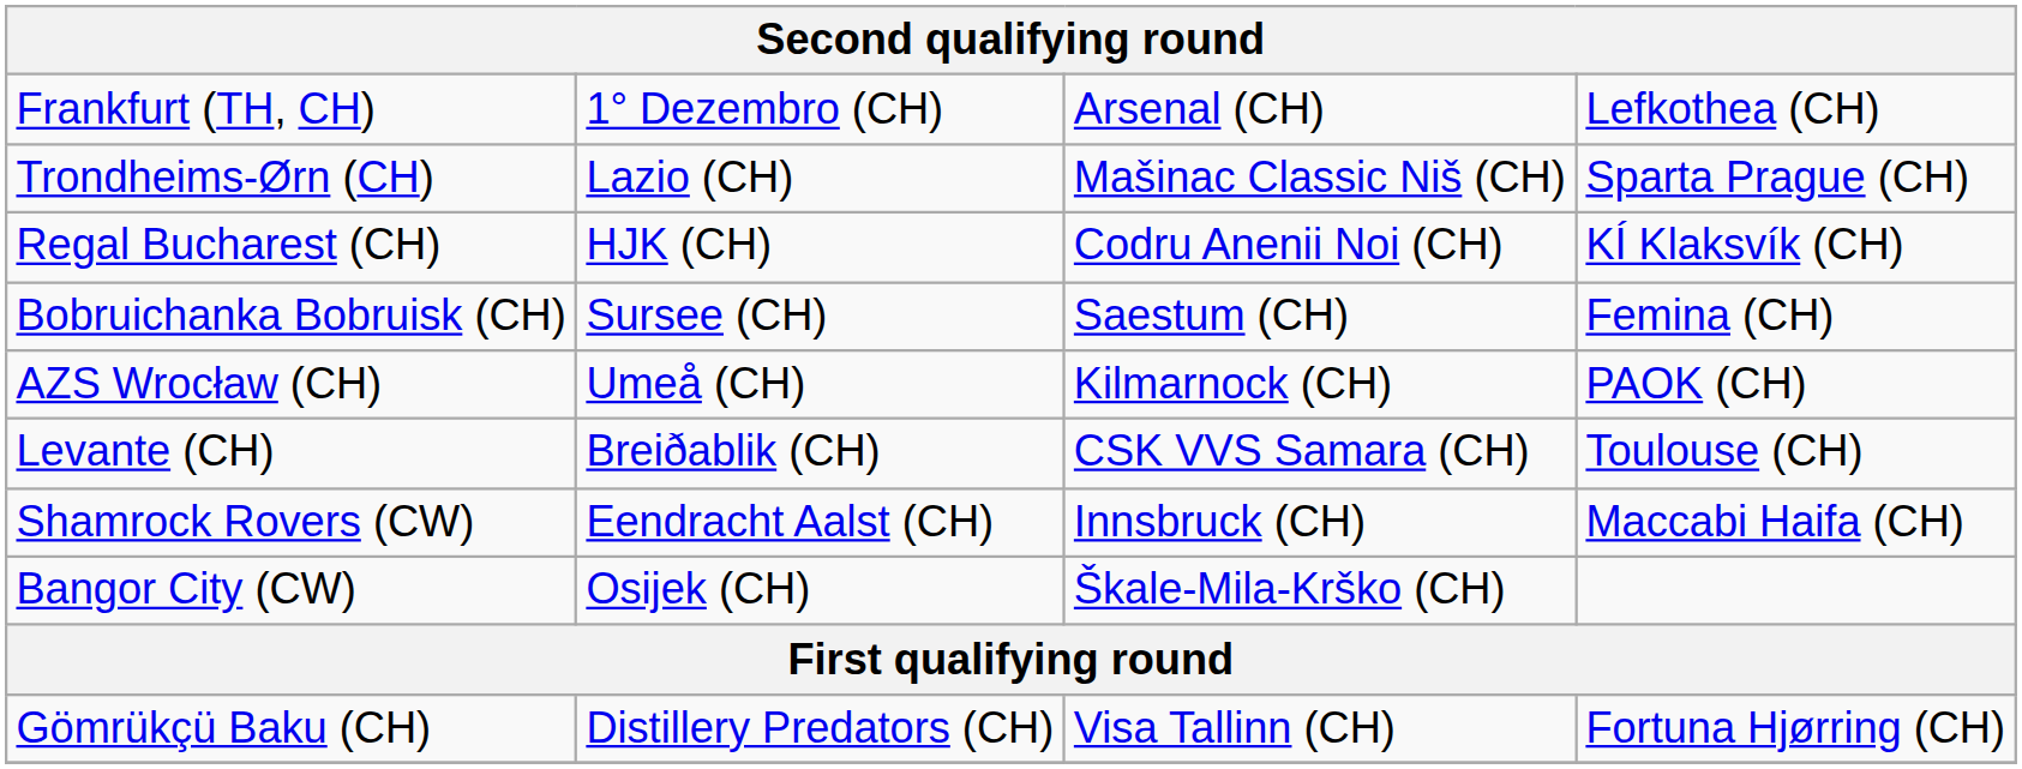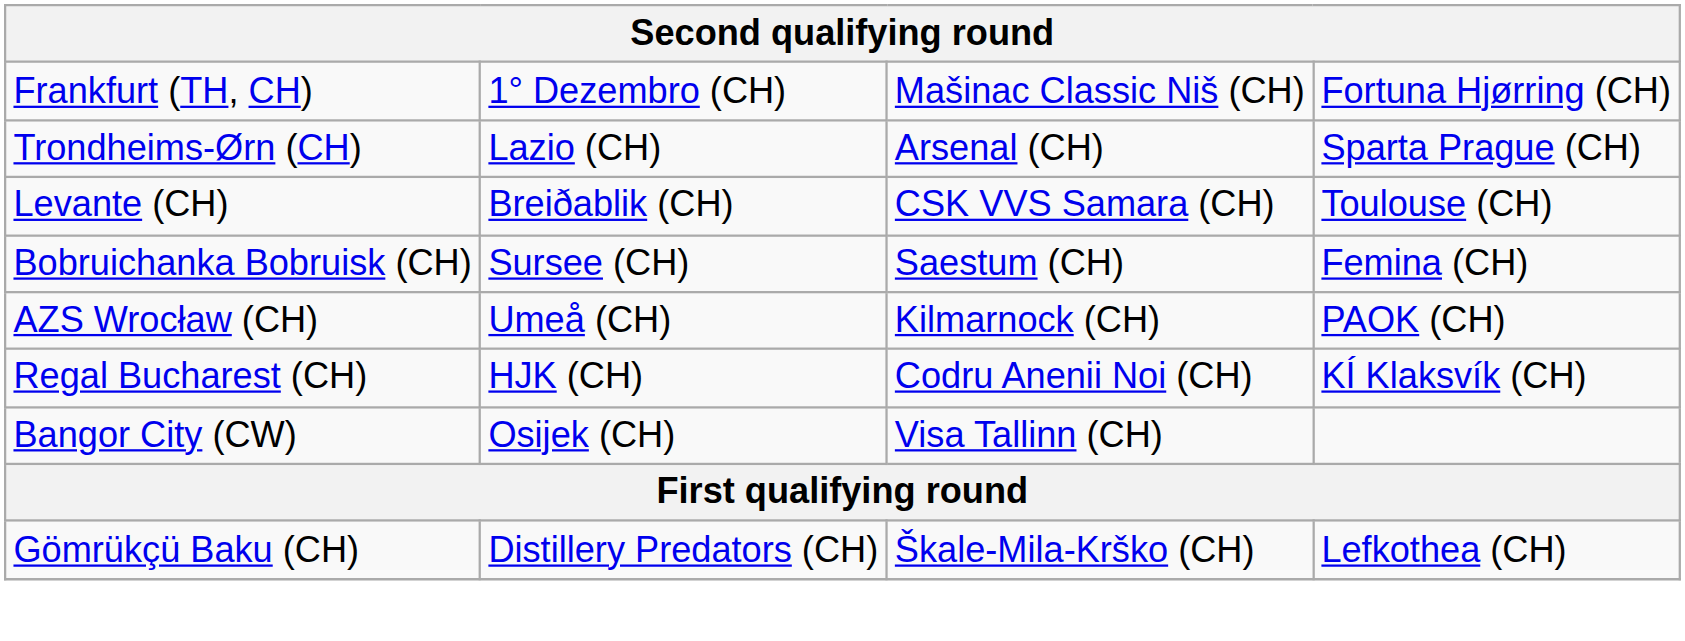 <table class="wikitable">
 <tr>
 <th colspan="4">Second qualifying round</th>
 </tr>
 <tr>
 <td> <a href='#'>Frankfurt</a> (<a href='#'>TH</a>, <a href='#'>CH</a>)</td>
 <td> <a href='#'>1° Dezembro</a> (CH)</td>
-<td> <a href='#'>Arsenal</a> (CH)</td>
-<td> <a href='#'>Lefkothea</a> (CH)</td>
+<td> <a href='#'>Mašinac Classic Niš</a> (CH)</td>
+<td> <a href='#'>Fortuna Hjørring</a> (CH)</td>
 </tr>
 <tr>
 <td> <a href='#'>Trondheims-Ørn</a> (<a href='#'>CH</a>)</td>
 <td> <a href='#'>Lazio</a> (CH)</td>
-<td> <a href='#'>Mašinac Classic Niš</a> (CH)</td>
+<td> <a href='#'>Arsenal</a> (CH)</td>
 <td> <a href='#'>Sparta Prague</a> (CH)</td>
 </tr>
 <tr>
-<td> <a href='#'>Regal Bucharest</a> (CH)</td>
-<td> <a href='#'>HJK</a> (CH)</td>
-<td> <a href='#'>Codru Anenii Noi</a> (CH)</td>
-<td> <a href='#'>KÍ Klaksvík</a> (CH)</td>
+<td> <a href='#'>Levante</a> (CH)</td>
+<td> <a href='#'>Breiðablik</a> (CH)</td>
+<td> <a href='#'>CSK VVS Samara</a> (CH)</td>
+<td> <a href='#'>Toulouse</a> (CH)</td>
 </tr>
 <tr>
 <td> <a href='#'>Bobruichanka Bobruisk</a> (CH)</td>
 <td> <a href='#'>Sursee</a> (CH)</td>
 <td> <a href='#'>Saestum</a> (CH)</td>
 <td> <a href='#'>Femina</a> (CH)</td>
 </tr>
 <tr>
 <td> <a href='#'>AZS Wrocław</a> (CH)</td>
 <td> <a href='#'>Umeå</a> (CH)</td>
 <td> <a href='#'>Kilmarnock</a> (CH)</td>
 <td> <a href='#'>PAOK</a> (CH)</td>
 </tr>
 <tr>
-<td> <a href='#'>Levante</a> (CH)</td>
-<td> <a href='#'>Breiðablik</a> (CH)</td>
-<td> <a href='#'>CSK VVS Samara</a> (CH)</td>
-<td> <a href='#'>Toulouse</a> (CH)</td>
-</tr>
-<tr>
-<td> <a href='#'>Shamrock Rovers</a> (CW)</td>
-<td> <a href='#'>Eendracht Aalst</a> (CH)</td>
-<td> <a href='#'>Innsbruck</a> (CH)</td>
-<td> <a href='#'>Maccabi Haifa</a> (CH)</td>
+<td> <a href='#'>Regal Bucharest</a> (CH)</td>
+<td> <a href='#'>HJK</a> (CH)</td>
+<td> <a href='#'>Codru Anenii Noi</a> (CH)</td>
+<td> <a href='#'>KÍ Klaksvík</a> (CH)</td>
 </tr>
 <tr>
 <td> <a href='#'>Bangor City</a> (CW)</td>
 <td> <a href='#'>Osijek</a> (CH)</td>
-<td> <a href='#'>Škale-Mila-Krško</a> (CH)</td>
+<td> <a href='#'>Visa Tallinn</a> (CH)</td>
 </tr>
 <tr>
 <th colspan="4">First qualifying round</th>
 </tr>
 <tr>
 <td> <a href='#'>Gömrükçü Baku</a> (CH)</td>
 <td> <a href='#'>Distillery Predators</a> (CH)</td>
-<td> <a href='#'>Visa Tallinn</a> (CH)</td>
-<td> <a href='#'>Fortuna Hjørring</a> (CH)</td>
+<td> <a href='#'>Škale-Mila-Krško</a> (CH)</td>
+<td> <a href='#'>Lefkothea</a> (CH)</td>
 </tr>
 <tr>
 </tr>
 </table>
